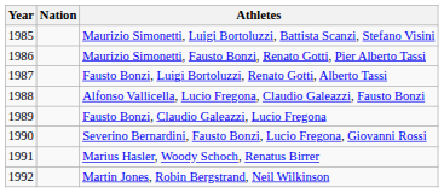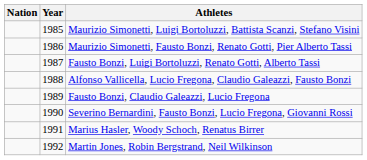 <table class="wikitable" width= style="font-size:90%; text-align:left">
 <tr>
+<th>Nation</th>
 <th>Year</th>
-<th>Nation</th>
 <th>Athletes</th>
 </tr>
 <tr>
+<td></td>
 <td>1985</td>
-<td></td>
 <td align=left><a href='#'>Maurizio Simonetti</a>, <a href='#'>Luigi Bortoluzzi</a>, <a href='#'>Battista Scanzi</a>, <a href='#'>Stefano Visini</a></td>
 </tr>
 <tr>
+<td></td>
 <td>1986</td>
-<td></td>
 <td align=left><a href='#'>Maurizio Simonetti</a>, <a href='#'>Fausto Bonzi</a>, <a href='#'>Renato Gotti</a>, <a href='#'>Pier Alberto Tassi</a></td>
 </tr>
 <tr>
+<td></td>
 <td>1987</td>
-<td></td>
 <td align=left><a href='#'>Fausto Bonzi</a>, <a href='#'>Luigi Bortoluzzi</a>, <a href='#'>Renato Gotti</a>, <a href='#'>Alberto Tassi</a></td>
 </tr>
 <tr>
+<td></td>
 <td>1988</td>
-<td></td>
 <td align=left><a href='#'>Alfonso Vallicella</a>, <a href='#'>Lucio Fregona</a>, <a href='#'>Claudio Galeazzi</a>, <a href='#'>Fausto Bonzi</a></td>
 </tr>
 <tr>
+<td></td>
 <td>1989</td>
-<td></td>
 <td align=left><a href='#'>Fausto Bonzi</a>, <a href='#'>Claudio Galeazzi</a>, <a href='#'>Lucio Fregona</a></td>
 </tr>
 <tr>
+<td></td>
 <td>1990</td>
-<td></td>
 <td align=left><a href='#'>Severino Bernardini</a>, <a href='#'>Fausto Bonzi</a>, <a href='#'>Lucio Fregona</a>, <a href='#'>Giovanni Rossi</a></td>
 </tr>
 <tr>
+<td></td>
 <td>1991</td>
-<td></td>
 <td align=left><a href='#'>Marius Hasler</a>, <a href='#'>Woody Schoch</a>, <a href='#'>Renatus Birrer</a></td>
 </tr>
 <tr>
+<td></td>
 <td>1992</td>
-<td></td>
 <td align=left><a href='#'>Martin Jones</a>, <a href='#'>Robin Bergstrand</a>, <a href='#'>Neil Wilkinson</a></td>
 </tr>
 </table>
